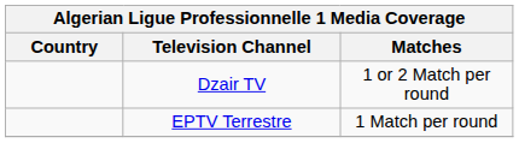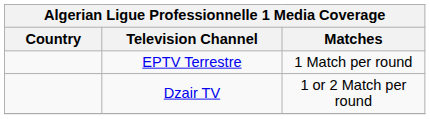 <table class="wikitable" align="center">
 <tr>
 <th colspan=3>Algerian Ligue Professionnelle 1 Media Coverage</th>
 </tr>
 <tr>
 <th style="width:100px;">Country</th>
 <th style="width:190px;">Television Channel</th>
 <th style="width:150px;">Matches</th>
 </tr>
 <tr>
 <td align=Center></td>
+<td align=Center><a href='#'>EPTV Terrestre</a></td>
+<td align=Center>1 Match per round</td>
+</tr>
+<tr>
+<td align=Center></td>
 <td align=Center><a href='#'>Dzair TV</a></td>
 <td align=Center>1 or 2 Match per round</td>
 </tr>
 <tr>
-<td align=Center></td>
-<td align=Center><a href='#'>EPTV Terrestre</a></td>
-<td align=Center>1 Match per round</td>
-</tr>
-<tr>
 </tr>
 </table>
